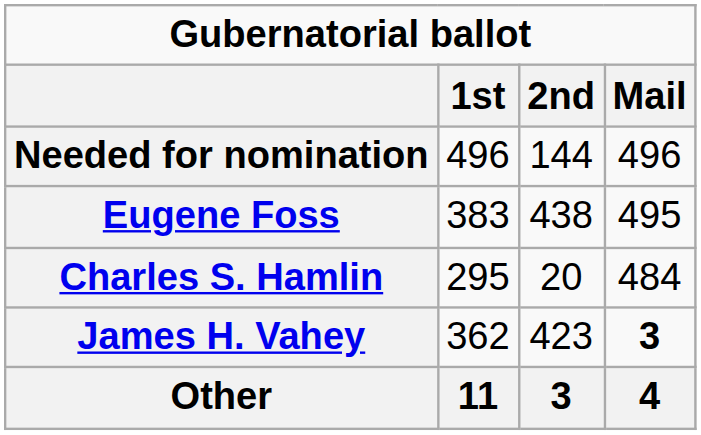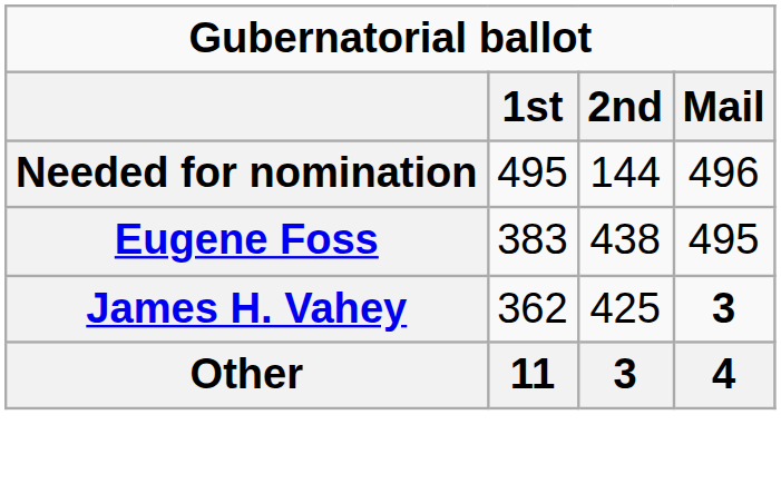 <table class="wikitable" style="text-align:center">
 <tr>
 <td colspan="4"><strong>Gubernatorial ballot</strong></td>
 </tr>
 <tr>
 <th></th>
 <th>1st</th>
 <th>2nd</th>
 <th>Mail</th>
 </tr>
 <tr>
 <th>Needed for nomination</th>
-<td>496</td>
+<td>495</td>
 <td>144</td>
 <td>496</td>
 </tr>
 <tr>
 <th><a href='#'>Eugene Foss</a></th>
 <td>383</td>
 <td>438</td>
 <td>495</td>
 </tr>
 <tr>
-<th><a href='#'>Charles S. Hamlin</a></th>
-<td>295</td>
-<td>20</td>
-<td>484</td>
-</tr>
-<tr>
 <th><a href='#'>James H. Vahey</a></th>
 <td>362</td>
-<td>423</td>
+<td>425</td>
 <td><strong>3</strong></td>
 </tr>
 <tr>
 <th>Other</th>
 <th>11</th>
 <th>3</th>
 <th>4</th>
 </tr>
 </table>
